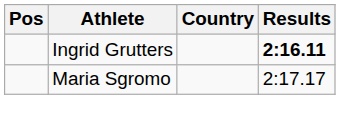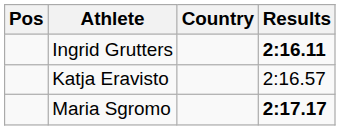 <table class="wikitable">
 <tr>
 <th>Pos</th>
 <th>Athlete</th>
 <th>Country</th>
 <th>Results</th>
 </tr>
 <tr>
 <td align="center"></td>
 <td>Ingrid Grutters</td>
 <td></td>
 <td><strong>2:16.11</strong></td>
 </tr>
 <tr>
 <td align="center"></td>
+<td>Katja Eravisto</td>
+<td></td>
+<td>2:16.57</td>
+</tr>
+<tr>
+<td align="center"></td>
 <td>Maria Sgromo</td>
 <td></td>
-<td>2:17.17</td>
+<td><strong>2:17.17</strong></td>
 </tr>
 </table>
